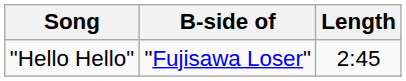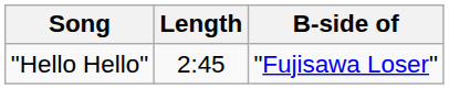 <table class="wikitable">
 <tr>
 <th>Song</th>
+<th>Length</th>
 <th>B-side of</th>
-<th>Length</th>
 </tr>
 <tr>
 <td>"Hello Hello"</td>
+<td align="center">2:45</td>
 <td>"<a href='#'>Fujisawa Loser</a>"</td>
-<td align="center">2:45</td>
 </tr>
 </table>
